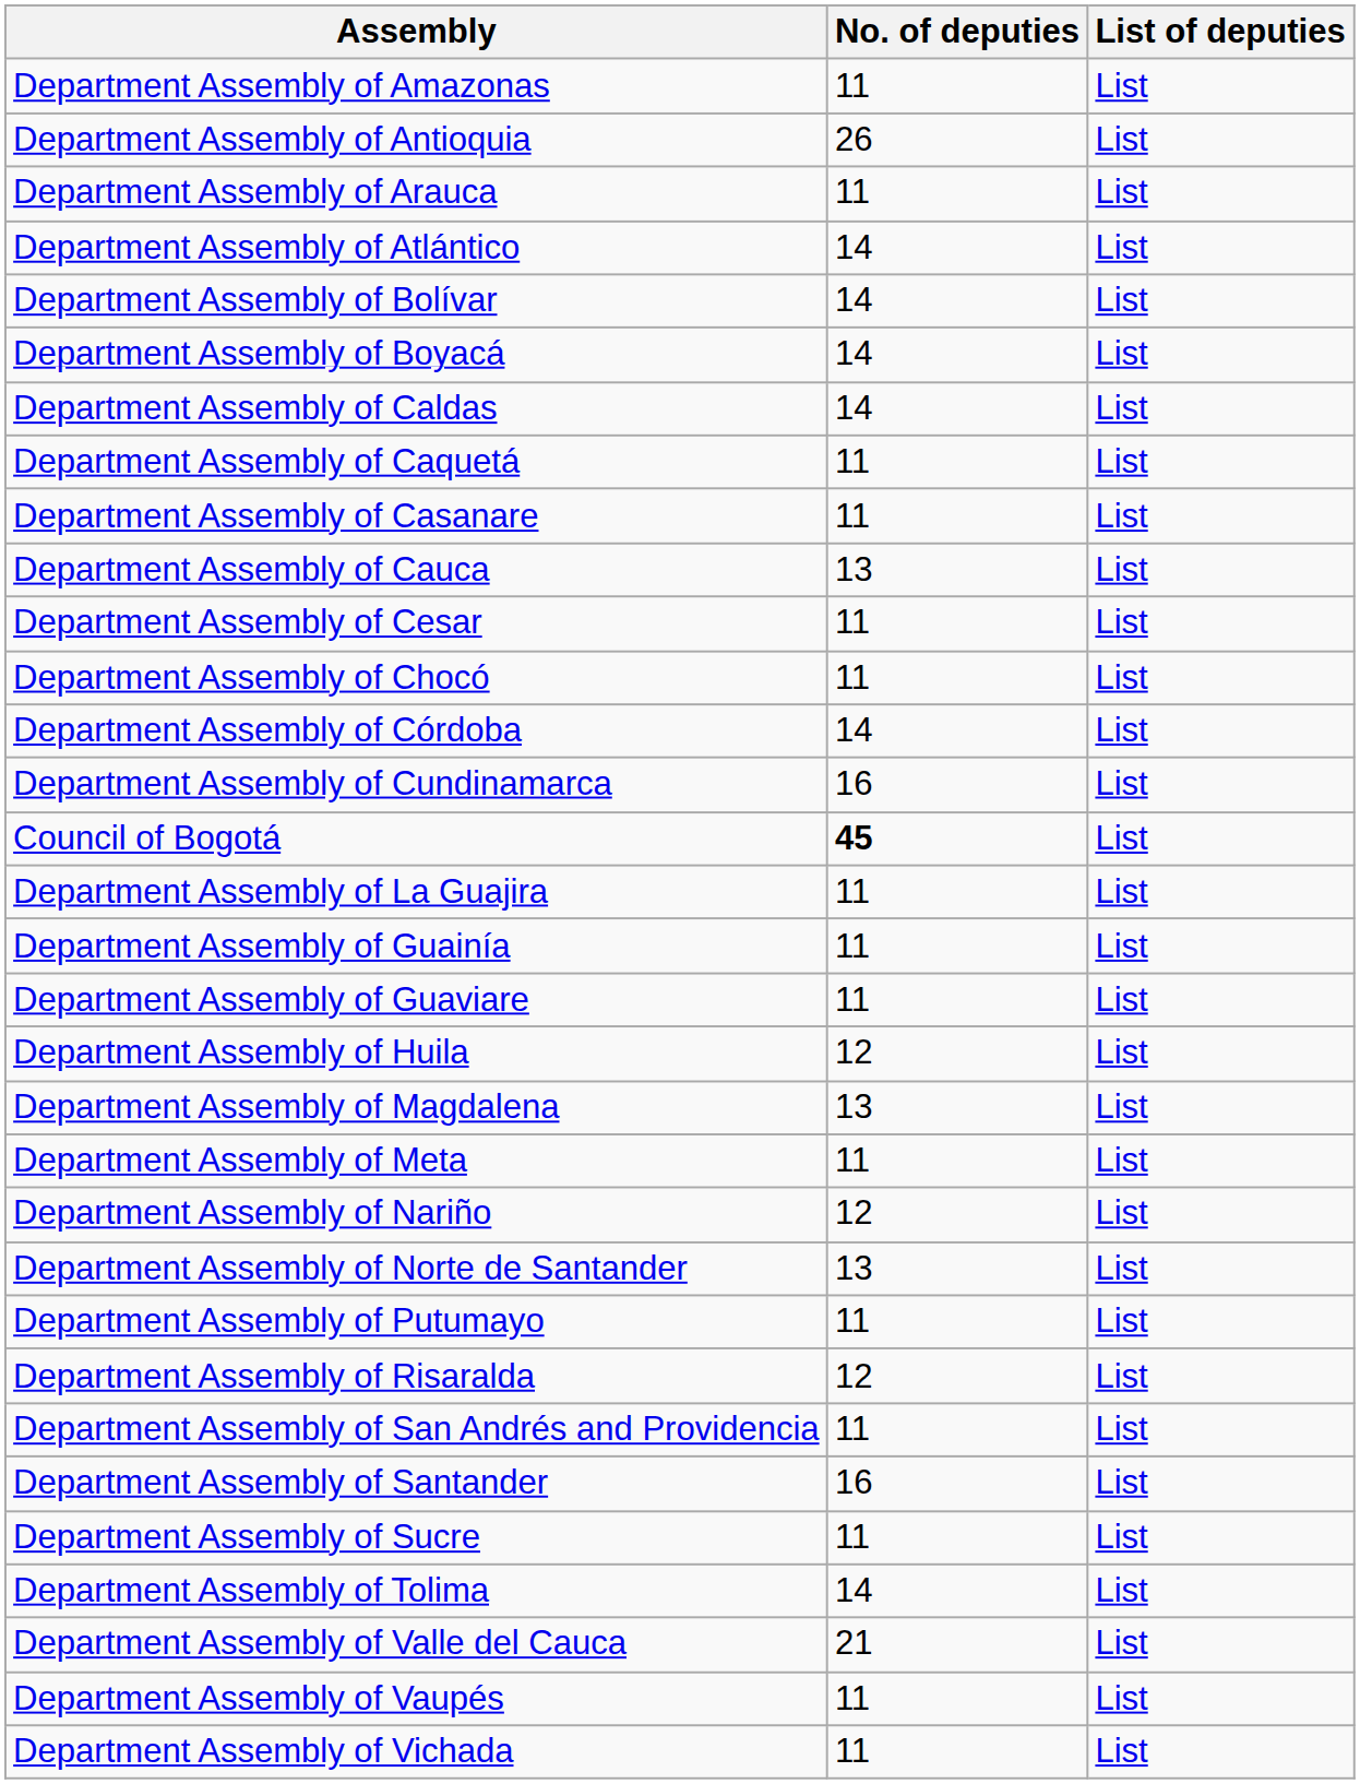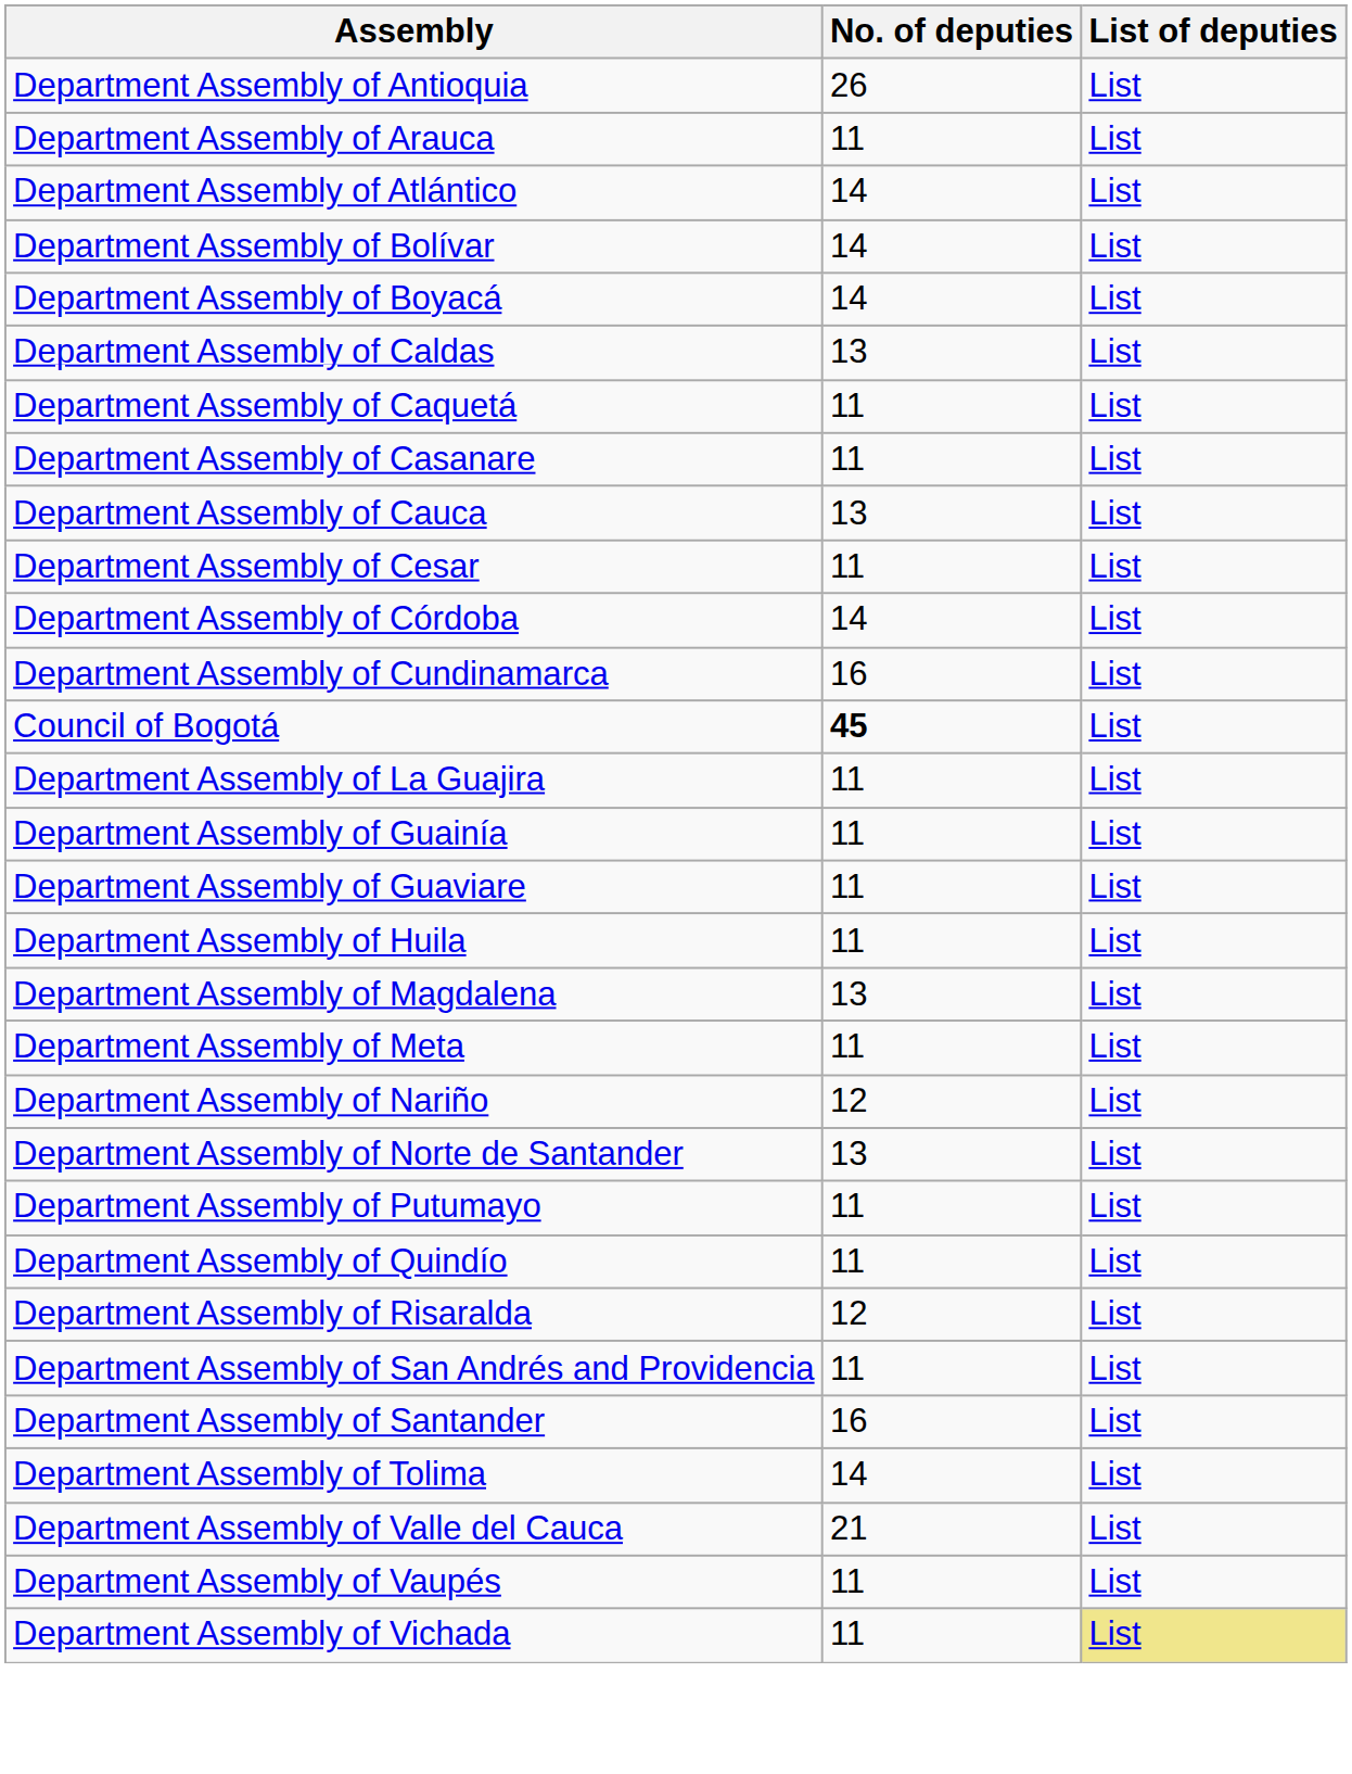 <table class="wikitable sortable">
 <tr>
 <th>Assembly</th>
 <th>No. of deputies</th>
 <th>List of deputies</th>
-</tr>
-<tr>
-<td><a href='#'>Department Assembly of Amazonas</a></td>
-<td>11</td>
-<td><a href='#'>List</a></td>
 </tr>
 <tr>
 <td><a href='#'>Department Assembly of Antioquia</a></td>
 <td>26</td>
 <td><a href='#'>List</a></td>
 </tr>
 <tr>
 <td><a href='#'>Department Assembly of Arauca</a></td>
 <td>11</td>
 <td><a href='#'>List</a></td>
 </tr>
 <tr>
 <td><a href='#'>Department Assembly of Atlántico</a></td>
 <td>14</td>
 <td><a href='#'>List</a></td>
 </tr>
 <tr>
 <td><a href='#'>Department Assembly of Bolívar</a></td>
 <td>14</td>
 <td><a href='#'>List</a></td>
 </tr>
 <tr>
 <td><a href='#'>Department Assembly of Boyacá</a></td>
 <td>14</td>
 <td><a href='#'>List</a></td>
 </tr>
 <tr>
 <td><a href='#'>Department Assembly of Caldas</a></td>
-<td>14</td>
+<td>13</td>
 <td><a href='#'>List</a></td>
 </tr>
 <tr>
 <td><a href='#'>Department Assembly of Caquetá</a></td>
 <td>11</td>
 <td><a href='#'>List</a></td>
 </tr>
 <tr>
 <td><a href='#'>Department Assembly of Casanare</a></td>
 <td>11</td>
 <td><a href='#'>List</a></td>
 </tr>
 <tr>
 <td><a href='#'>Department Assembly of Cauca</a></td>
 <td>13</td>
 <td><a href='#'>List</a></td>
 </tr>
 <tr>
 <td><a href='#'>Department Assembly of Cesar</a></td>
-<td>11</td>
-<td><a href='#'>List</a></td>
-</tr>
-<tr>
-<td><a href='#'>Department Assembly of Chocó</a></td>
 <td>11</td>
 <td><a href='#'>List</a></td>
 </tr>
 <tr>
 <td><a href='#'>Department Assembly of Córdoba</a></td>
 <td>14</td>
 <td><a href='#'>List</a></td>
 </tr>
 <tr>
 <td><a href='#'>Department Assembly of Cundinamarca</a></td>
 <td>16</td>
 <td><a href='#'>List</a></td>
 </tr>
 <tr>
 <td><a href='#'>Council of Bogotá</a></td>
 <td><strong>45</strong></td>
 <td><a href='#'>List</a></td>
 </tr>
 <tr>
 <td><a href='#'>Department Assembly of La Guajira</a></td>
 <td>11</td>
 <td><a href='#'>List</a></td>
 </tr>
 <tr>
 <td><a href='#'>Department Assembly of Guainía</a></td>
 <td>11</td>
 <td><a href='#'>List</a></td>
 </tr>
 <tr>
 <td><a href='#'>Department Assembly of Guaviare</a></td>
 <td>11</td>
 <td><a href='#'>List</a></td>
 </tr>
 <tr>
 <td><a href='#'>Department Assembly of Huila</a></td>
-<td>12</td>
+<td>11</td>
 <td><a href='#'>List</a></td>
 </tr>
 <tr>
 <td><a href='#'>Department Assembly of Magdalena</a></td>
 <td>13</td>
 <td><a href='#'>List</a></td>
 </tr>
 <tr>
 <td><a href='#'>Department Assembly of Meta</a></td>
 <td>11</td>
 <td><a href='#'>List</a></td>
 </tr>
 <tr>
 <td><a href='#'>Department Assembly of Nariño</a></td>
 <td>12</td>
 <td><a href='#'>List</a></td>
 </tr>
 <tr>
 <td><a href='#'>Department Assembly of Norte de Santander</a></td>
 <td>13</td>
 <td><a href='#'>List</a></td>
 </tr>
 <tr>
 <td><a href='#'>Department Assembly of Putumayo</a></td>
 <td>11</td>
 <td><a href='#'>List</a></td>
 </tr>
 <tr>
+<td><a href='#'>Department Assembly of Quindío</a></td>
+<td>11</td>
+<td><a href='#'>List</a></td>
+</tr>
+<tr>
 <td><a href='#'>Department Assembly of Risaralda</a></td>
 <td>12</td>
 <td><a href='#'>List</a></td>
 </tr>
 <tr>
 <td><a href='#'>Department Assembly of San Andrés and Providencia</a></td>
 <td>11</td>
 <td><a href='#'>List</a></td>
 </tr>
 <tr>
 <td><a href='#'>Department Assembly of Santander</a></td>
 <td>16</td>
-<td><a href='#'>List</a></td>
-</tr>
-<tr>
-<td><a href='#'>Department Assembly of Sucre</a></td>
-<td>11</td>
 <td><a href='#'>List</a></td>
 </tr>
 <tr>
 <td><a href='#'>Department Assembly of Tolima</a></td>
 <td>14</td>
 <td><a href='#'>List</a></td>
 </tr>
 <tr>
 <td><a href='#'>Department Assembly of Valle del Cauca</a></td>
 <td>21</td>
 <td><a href='#'>List</a></td>
 </tr>
 <tr>
 <td><a href='#'>Department Assembly of Vaupés</a></td>
 <td>11</td>
 <td><a href='#'>List</a></td>
 </tr>
 <tr>
 <td><a href='#'>Department Assembly of Vichada</a></td>
 <td>11</td>
-<td><a href='#'>List</a></td>
+<td style="background: khaki;"><a href='#'>List</a></td>
 </tr>
 </table>
